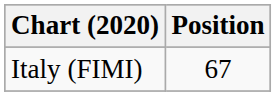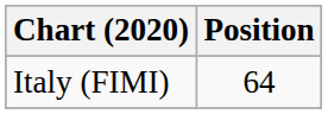 <table class="wikitable sortable plainrowheaders">
 <tr>
 <th>Chart (2020)</th>
 <th>Position</th>
 </tr>
 <tr>
 <td>Italy (FIMI)</td>
-<td align="center">67</td>
+<td align="center">64</td>
 </tr>
 </table>
